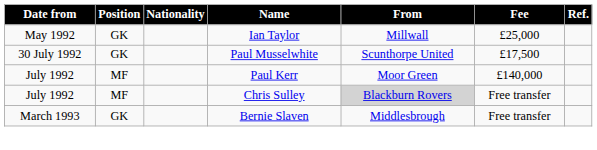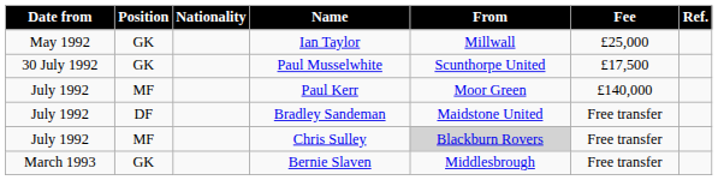 <table class="wikitable" style="text-align:center; font-size:90%; ">
 <tr>
 <th style="background:#000000; color:white; width:100px;">Date from</th>
 <th style="background:#000000; color:white; width:50px;">Position</th>
 <th style="background:#000000; color:white; width:50px;">Nationality</th>
 <th style="background:#000000; color:white; width:150px;">Name</th>
 <th style="background:#000000; color:white; width:150px;">From</th>
 <th style="background:#000000; color:white; width:100px;">Fee</th>
 <th style="background:#000000; color:white; width:25px;">Ref.</th>
 </tr>
 <tr>
 <td>May 1992</td>
 <td>GK</td>
 <td></td>
 <td><a href='#'>Ian Taylor</a></td>
 <td><a href='#'>Millwall</a></td>
 <td>£25,000</td>
 <td></td>
 </tr>
 <tr>
 <td>30 July 1992</td>
 <td>GK</td>
 <td></td>
 <td><a href='#'>Paul Musselwhite</a></td>
 <td><a href='#'>Scunthorpe United</a></td>
 <td>£17,500</td>
 <td></td>
 </tr>
 <tr>
 <td>July 1992</td>
 <td>MF</td>
 <td></td>
 <td><a href='#'>Paul Kerr</a></td>
 <td><a href='#'>Moor Green</a></td>
 <td>£140,000</td>
 <td></td>
 </tr>
 <tr>
 <td>July 1992</td>
+<td>DF</td>
+<td></td>
+<td><a href='#'>Bradley Sandeman</a></td>
+<td><a href='#'>Maidstone United</a></td>
+<td>Free transfer</td>
+<td></td>
+</tr>
+<tr>
+<td>July 1992</td>
 <td>MF</td>
 <td></td>
 <td><a href='#'>Chris Sulley</a></td>
 <td style="background: lightgrey;"><a href='#'>Blackburn Rovers</a></td>
 <td>Free transfer</td>
 <td></td>
 </tr>
 <tr>
 <td>March 1993</td>
 <td>GK</td>
 <td></td>
 <td><a href='#'>Bernie Slaven</a></td>
 <td><a href='#'>Middlesbrough</a></td>
 <td>Free transfer</td>
 <td></td>
 </tr>
 </table>
